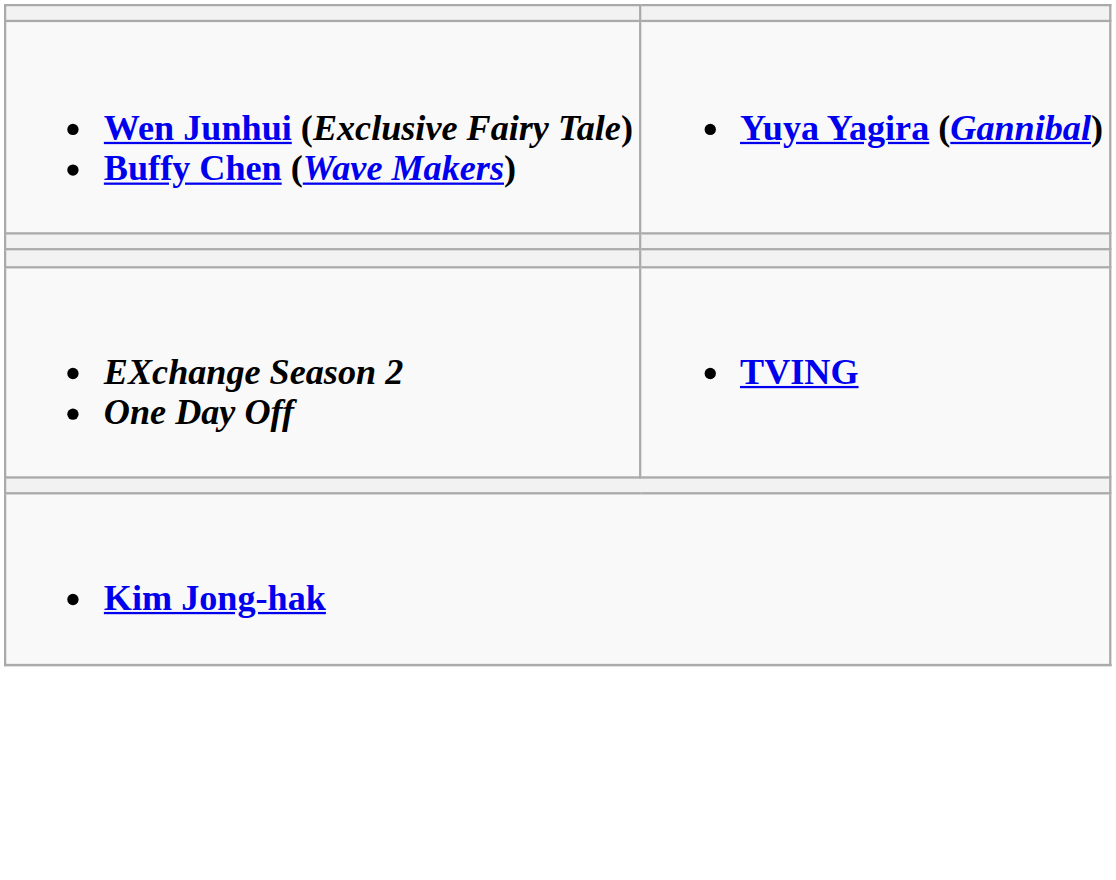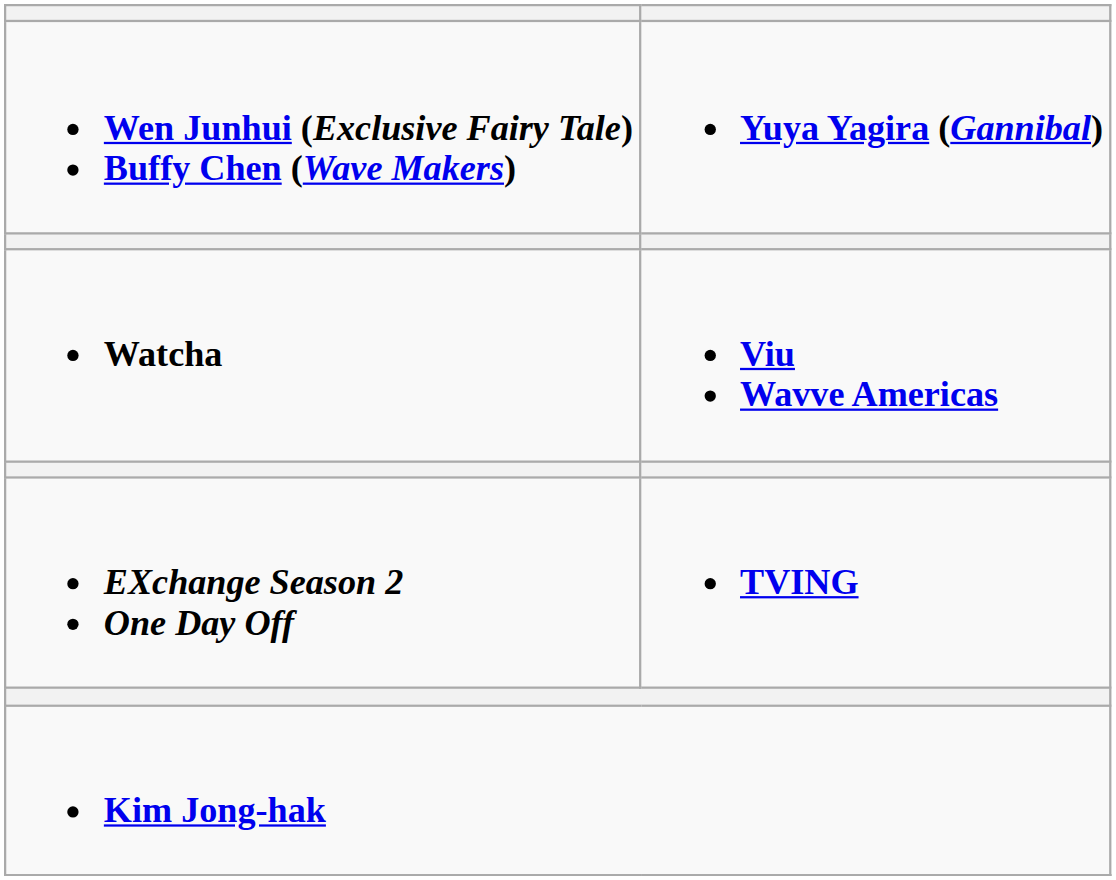 <table class="wikitable">
 <tr>
 <th></th>
 <th></th>
 </tr>
 <tr>
 <td valign="top"><br><ul><li> <strong><a href='#'>Wen Junhui</a> (<em>Exclusive Fairy Tale</em>)</strong></li><li> <strong><a href='#'>Buffy Chen</a> (<em><a href='#'>Wave Makers</a></em>)</strong></li></ul></td>
 <td valign="top"><br><ul><li> <strong><a href='#'>Yuya Yagira</a> (<em><a href='#'>Gannibal</a></em>)</strong></li></ul></td>
 </tr>
 <tr>
 <th></th>
 <th></th>
+</tr>
+<tr>
+<td valign="top"><br><ul><li> <strong>Watcha</strong></li></ul></td>
+<td valign="top"><br><ul><li> <strong><a href='#'>Viu</a></strong></li><li><strong> <a href='#'>Wavve Americas</a></strong></li></ul></td>
 </tr>
 <tr>
 <th></th>
 <th></th>
 </tr>
 <tr>
 <td valign="top"><br><ul><li> <strong><em>EXchange Season 2</em></strong></li><li> <strong><em>One Day Off</em></strong></li></ul></td>
 <td valign="top"><br><ul><li> <strong><a href='#'>TVING</a></strong></li></ul></td>
 </tr>
 <tr>
 <th colspan="2"></th>
 </tr>
 <tr>
 <td colspan="2" valign="top"><br><ul><li> <strong><a href='#'>Kim Jong-hak</a></strong></li></ul></td>
 </tr>
 <tr>
 </tr>
 </table>
